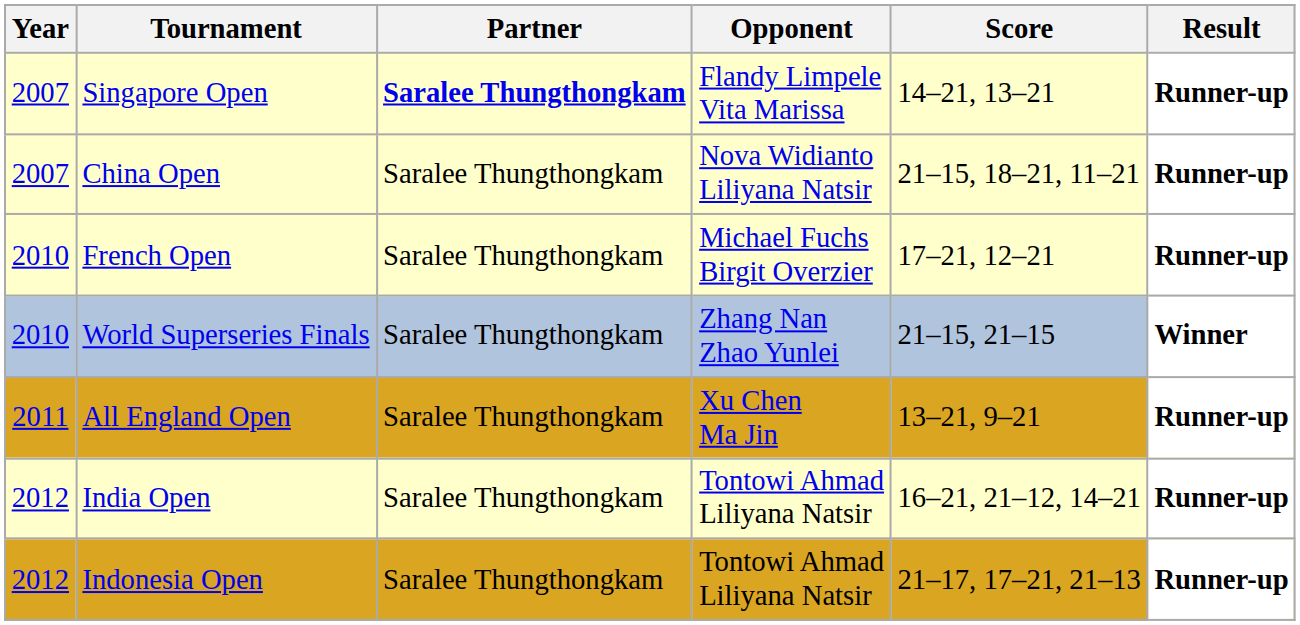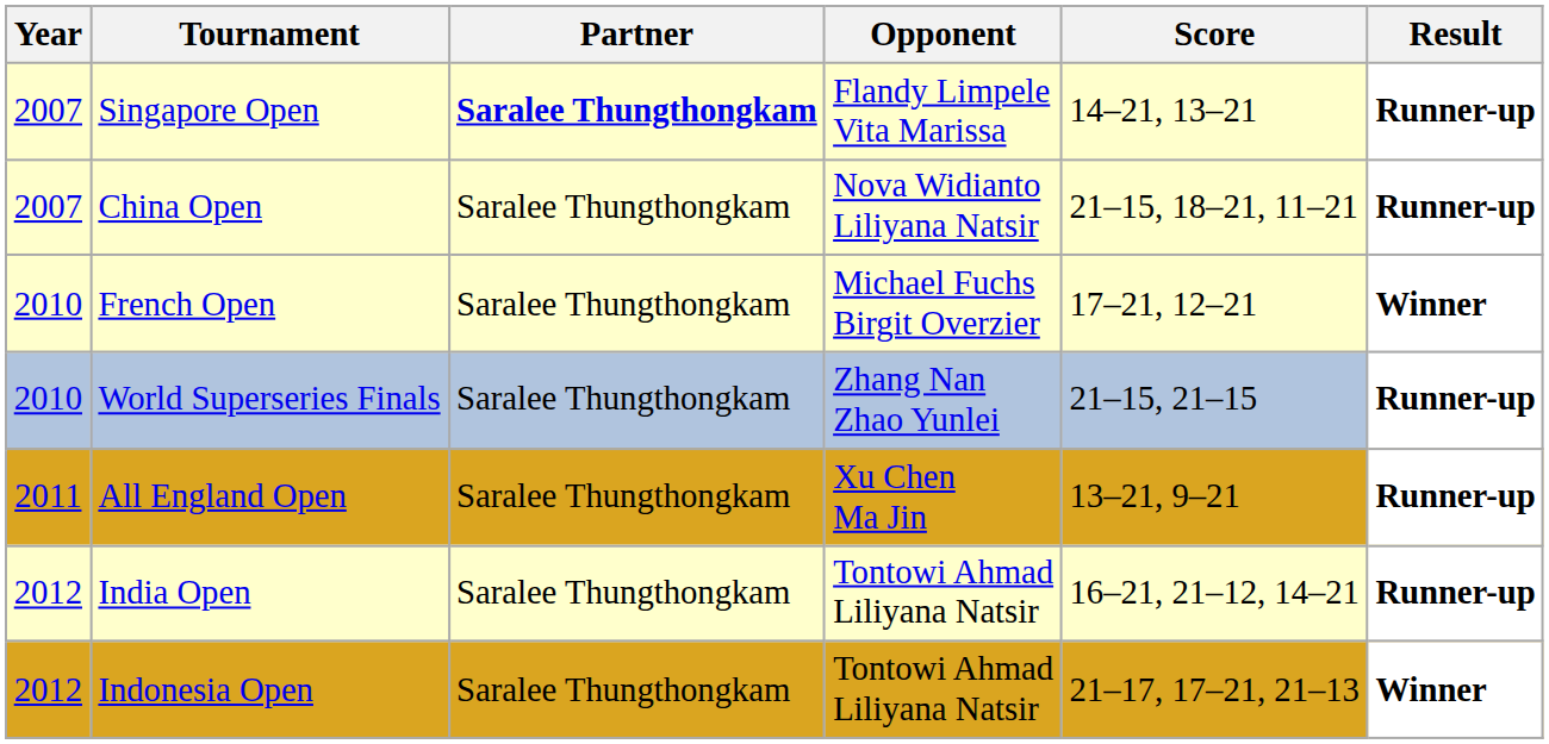 <table class="sortable wikitable" style="font-size: 90%;">
 <tr>
 <th>Year</th>
 <th>Tournament</th>
 <th>Partner</th>
 <th>Opponent</th>
 <th>Score</th>
 <th>Result</th>
 </tr>
 <tr style="background:#FFFFCC">
 <td align="center"><a href='#'>2007</a></td>
 <td align="left"><a href='#'>Singapore Open</a></td>
 <td align="left"><strong> <a href='#'>Saralee Thungthongkam</a></strong></td>
 <td align="left"> <a href='#'>Flandy Limpele</a> <br>  <a href='#'>Vita Marissa</a></td>
 <td align="left">14–21, 13–21</td>
 <td style="text-align:left; background:white"> <strong>Runner-up</strong></td>
 </tr>
 <tr style="background:#FFFFCC">
 <td align="center"><a href='#'>2007</a></td>
 <td align="left"><a href='#'>China Open</a></td>
 <td align="left"> Saralee Thungthongkam</td>
 <td align="left"> <a href='#'>Nova Widianto</a> <br>  <a href='#'>Liliyana Natsir</a></td>
 <td align="left">21–15, 18–21, 11–21</td>
 <td style="text-align:left; background:white"> <strong>Runner-up</strong></td>
 </tr>
 <tr style="background:#FFFFCC">
 <td align="center"><a href='#'>2010</a></td>
 <td align="left"><a href='#'>French Open</a></td>
 <td align="left"> Saralee Thungthongkam</td>
 <td align="left"> <a href='#'>Michael Fuchs</a> <br>  <a href='#'>Birgit Overzier</a></td>
 <td align="left">17–21, 12–21</td>
-<td style="text-align:left; background:white"> <strong>Runner-up</strong></td>
+<td style="text-align:left; background:white"> <strong>Winner</strong></td>
 </tr>
 <tr style="background:#B0C4DE">
 <td align="center"><a href='#'>2010</a></td>
 <td align="left"><a href='#'>World Superseries Finals</a></td>
 <td align="left"> Saralee Thungthongkam</td>
 <td align="left"> <a href='#'>Zhang Nan</a> <br>  <a href='#'>Zhao Yunlei</a></td>
 <td align="left">21–15, 21–15</td>
-<td style="text-align:left; background:white"> <strong>Winner</strong></td>
+<td style="text-align:left; background:white"> <strong>Runner-up</strong></td>
 </tr>
 <tr style="background:#DAA520">
 <td align="center"><a href='#'>2011</a></td>
 <td align="left"><a href='#'>All England Open</a></td>
 <td align="left"> Saralee Thungthongkam</td>
 <td align="left"> <a href='#'>Xu Chen</a> <br>  <a href='#'>Ma Jin</a></td>
 <td align="left">13–21, 9–21</td>
 <td style="text-align:left; background:white"> <strong>Runner-up</strong></td>
 </tr>
 <tr style="background:#FFFFCC">
 <td align="center"><a href='#'>2012</a></td>
 <td align="left"><a href='#'>India Open</a></td>
 <td align="left"> Saralee Thungthongkam</td>
 <td align="left"> <a href='#'>Tontowi Ahmad</a> <br>  Liliyana Natsir</td>
 <td align="left">16–21, 21–12, 14–21</td>
 <td style="text-align:left; background:white"> <strong>Runner-up</strong></td>
 </tr>
 <tr style="background:#DAA520">
 <td align="center"><a href='#'>2012</a></td>
 <td align="left"><a href='#'>Indonesia Open</a></td>
 <td align="left"> Saralee Thungthongkam</td>
 <td align="left"> Tontowi Ahmad <br>  Liliyana Natsir</td>
 <td align="left">21–17, 17–21, 21–13</td>
-<td style="text-align:left; background:white"> <strong>Runner-up</strong></td>
+<td style="text-align:left; background:white"> <strong>Winner</strong></td>
 </tr>
 </table>
